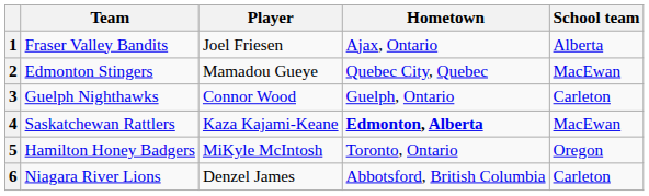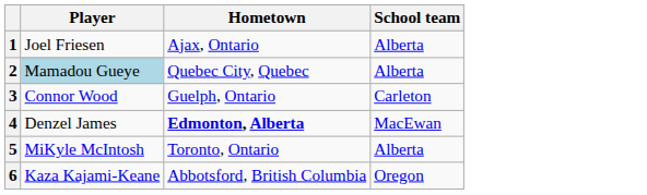 <table class="wikitable">
 <tr>
 <th></th>
-<th>Team</th>
 <th>Player</th>
 <th>Hometown</th>
 <th>School team</th>
 </tr>
 <tr>
 <th>1</th>
-<td><a href='#'>Fraser Valley Bandits</a></td>
 <td>Joel Friesen</td>
 <td> <a href='#'>Ajax</a>, <a href='#'>Ontario</a></td>
 <td><a href='#'>Alberta</a></td>
 </tr>
 <tr>
 <th>2</th>
-<td><a href='#'>Edmonton Stingers</a></td>
-<td>Mamadou Gueye</td>
+<td style="background: lightblue;">Mamadou Gueye</td>
 <td> <a href='#'>Quebec City</a>, <a href='#'>Quebec</a></td>
-<td><a href='#'>MacEwan</a></td>
+<td><a href='#'>Alberta</a></td>
 </tr>
 <tr>
 <th>3</th>
-<td><a href='#'>Guelph Nighthawks</a></td>
 <td><a href='#'>Connor Wood</a></td>
 <td> <a href='#'>Guelph</a>, <a href='#'>Ontario</a></td>
 <td><a href='#'>Carleton</a></td>
 </tr>
 <tr>
 <th>4</th>
-<td><a href='#'>Saskatchewan Rattlers</a></td>
-<td><a href='#'>Kaza Kajami-Keane</a></td>
+<td>Denzel James</td>
 <td><strong> <a href='#'>Edmonton</a>, <a href='#'>Alberta</a></strong></td>
 <td><a href='#'>MacEwan</a></td>
 </tr>
 <tr>
 <th>5</th>
-<td><a href='#'>Hamilton Honey Badgers</a></td>
 <td><a href='#'>MiKyle McIntosh</a></td>
 <td> <a href='#'>Toronto</a>, <a href='#'>Ontario</a></td>
-<td><a href='#'>Oregon</a></td>
+<td><a href='#'>Alberta</a></td>
 </tr>
 <tr>
 <th>6</th>
-<td><a href='#'>Niagara River Lions</a></td>
-<td>Denzel James</td>
+<td><a href='#'>Kaza Kajami-Keane</a></td>
 <td> <a href='#'>Abbotsford</a>, <a href='#'>British Columbia</a></td>
-<td><a href='#'>Carleton</a></td>
+<td><a href='#'>Oregon</a></td>
 </tr>
 </table>
